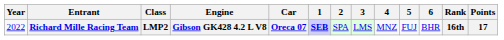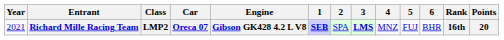 <table class="wikitable" style="text-align:center; font-size:85%">
 <tr>
 <th>Year</th>
 <th>Entrant</th>
 <th>Class</th>
+<th>Car</th>
 <th>Engine</th>
-<th>Car</th>
 <th>1</th>
 <th>2</th>
 <th>3</th>
 <th>4</th>
 <th>5</th>
 <th>6</th>
 <th>Rank</th>
 <th>Points</th>
 </tr>
 <tr>
-<td><a href='#'>2022</a></td>
+<td><a href='#'>2021</a></td>
 <th nowrap><a href='#'>Richard Mille Racing Team</a></th>
 <th>LMP2</th>
+<th nowrap><a href='#'>Oreca 07</a></th>
 <th nowrap><a href='#'>Gibson</a> GK428 4.2 L V8</th>
-<th nowrap><a href='#'>Oreca 07</a></th>
 <td style="background:#CFCFFF;"><strong><a href='#'>SEB</a><br></strong></td>
 <td style="background:#DFFFDF;"><a href='#'>SPA</a><br></td>
-<td style="background:#DFFFDF;"><a href='#'>LMS</a><br></td>
+<td style="background:#DFFFDF;"><strong><a href='#'>LMS</a><br></strong></td>
 <td><a href='#'>MNZ</a></td>
 <td><a href='#'>FUJ</a></td>
 <td><a href='#'>BHR</a></td>
 <th>16th</th>
-<th>17</th>
+<th>20</th>
 </tr>
 </table>
